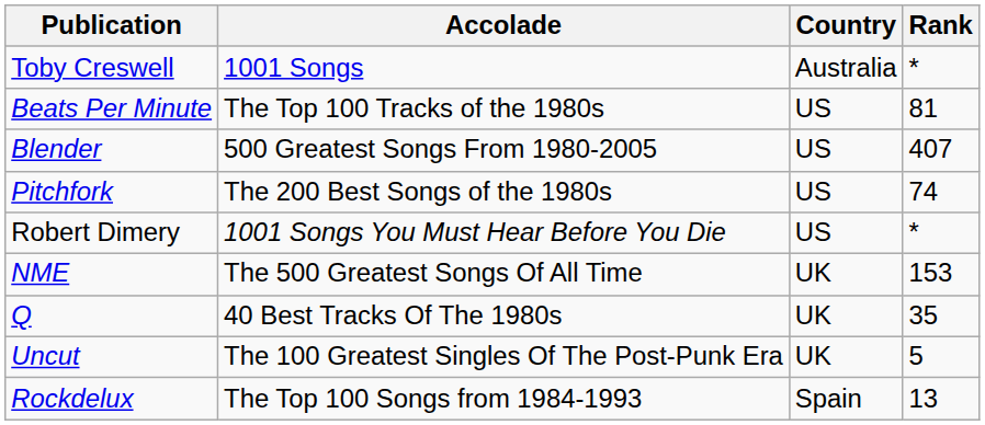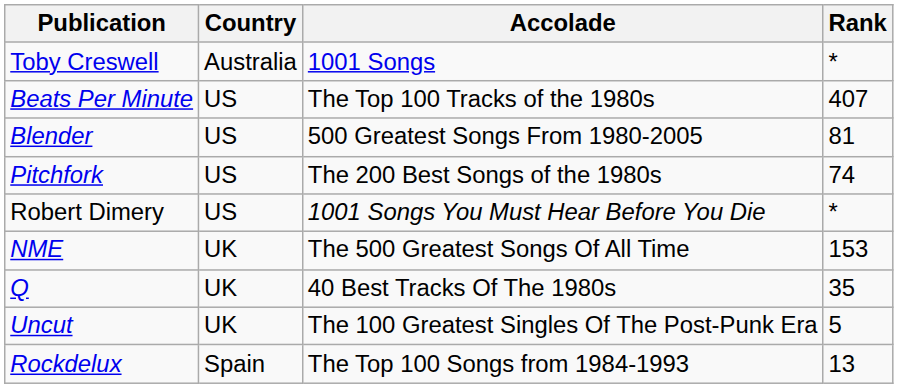 <table class="wikitable">
 <tr>
 <th>Publication</th>
+<th>Country</th>
 <th>Accolade</th>
-<th>Country</th>
 <th>Rank</th>
 </tr>
 <tr>
 <td><a href='#'>Toby Creswell</a></td>
+<td>Australia</td>
 <td><a href='#'>1001 Songs</a></td>
-<td>Australia</td>
 <td>*</td>
 </tr>
 <tr>
 <td><a href='#'><em>Beats Per Minute</em></a></td>
+<td>US</td>
 <td>The Top 100 Tracks of the 1980s</td>
+<td>407</td>
+</tr>
+<tr>
+<td><a href='#'><em>Blender</em></a></td>
 <td>US</td>
+<td>500 Greatest Songs From 1980-2005</td>
 <td>81</td>
 </tr>
 <tr>
-<td><a href='#'><em>Blender</em></a></td>
-<td>500 Greatest Songs From 1980-2005</td>
+<td><a href='#'><em>Pitchfork</em></a></td>
 <td>US</td>
-<td>407</td>
-</tr>
-<tr>
-<td><a href='#'><em>Pitchfork</em></a></td>
 <td>The 200 Best Songs of the 1980s</td>
-<td>US</td>
 <td>74</td>
 </tr>
 <tr>
 <td>Robert Dimery</td>
+<td>US</td>
 <td><em>1001 Songs You Must Hear Before You Die</em></td>
-<td>US</td>
 <td>*</td>
 </tr>
 <tr>
 <td><em><a href='#'>NME</a></em></td>
+<td>UK</td>
 <td>The 500 Greatest Songs Of All Time</td>
-<td>UK</td>
 <td>153</td>
 </tr>
 <tr>
 <td><a href='#'><em>Q</em></a></td>
+<td>UK</td>
 <td>40 Best Tracks Of The 1980s</td>
-<td>UK</td>
 <td>35</td>
 </tr>
 <tr>
 <td><a href='#'><em>Uncut</em></a></td>
+<td>UK</td>
 <td>The 100 Greatest Singles Of The Post-Punk Era</td>
-<td>UK</td>
 <td>5</td>
 </tr>
 <tr>
 <td><em><a href='#'>Rockdelux</a></em></td>
+<td>Spain</td>
 <td>The Top 100 Songs from 1984-1993</td>
-<td>Spain</td>
 <td>13</td>
 </tr>
 </table>
